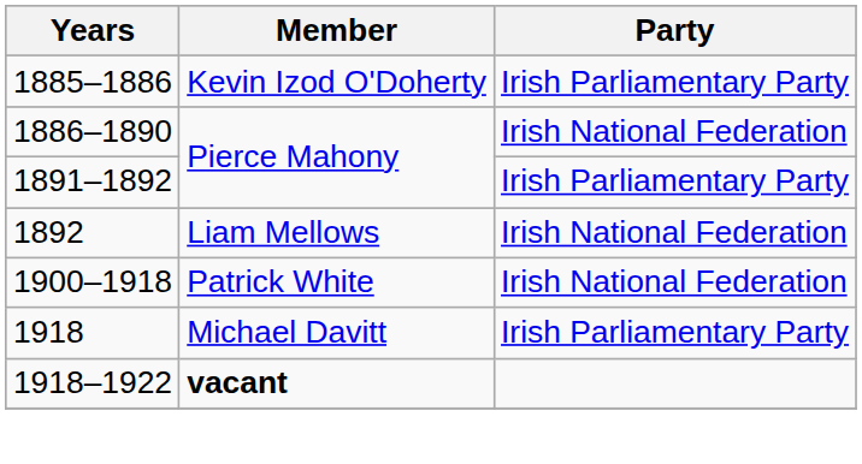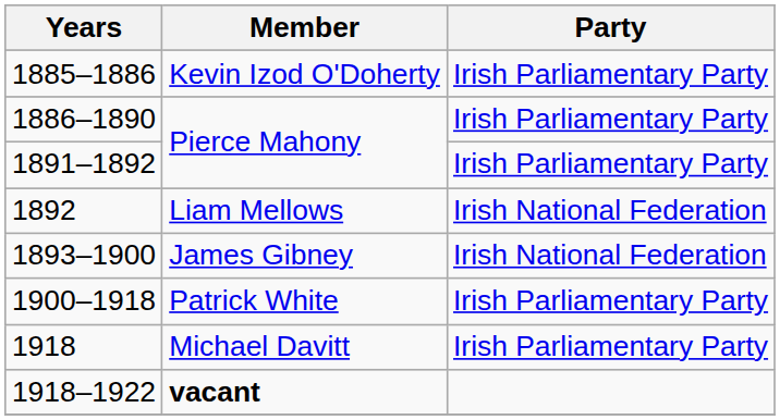 <table class="wikitable">
 <tr>
 <th>Years</th>
 <th>Member</th>
 <th>Party</th>
 </tr>
 <tr>
 <td>1885–1886</td>
 <td><a href='#'>Kevin Izod O'Doherty</a></td>
 <td><a href='#'>Irish Parliamentary Party</a></td>
 </tr>
 <tr>
 <td>1886–1890</td>
 <td rowspan=2><a href='#'>Pierce Mahony</a></td>
-<td><a href='#'>Irish National Federation</a></td>
+<td><a href='#'>Irish Parliamentary Party</a></td>
 </tr>
 <tr>
 <td>1891–1892</td>
 <td><a href='#'>Irish Parliamentary Party</a></td>
 </tr>
 <tr>
 <td>1892</td>
 <td><a href='#'>Liam Mellows</a></td>
 <td><a href='#'>Irish National Federation</a></td>
 </tr>
 <tr>
+<td>1893–1900</td>
+<td><a href='#'>James Gibney</a></td>
+<td><a href='#'>Irish National Federation</a></td>
+</tr>
+<tr>
 <td>1900–1918</td>
 <td><a href='#'>Patrick White</a></td>
-<td><a href='#'>Irish National Federation</a></td>
+<td><a href='#'>Irish Parliamentary Party</a></td>
 </tr>
 <tr>
 <td>1918</td>
 <td><a href='#'>Michael Davitt</a></td>
 <td><a href='#'>Irish Parliamentary Party</a></td>
 </tr>
 <tr>
 <td>1918–1922</td>
 <td><strong>vacant</strong></td>
 <td></td>
 </tr>
 <tr>
 </tr>
 </table>
